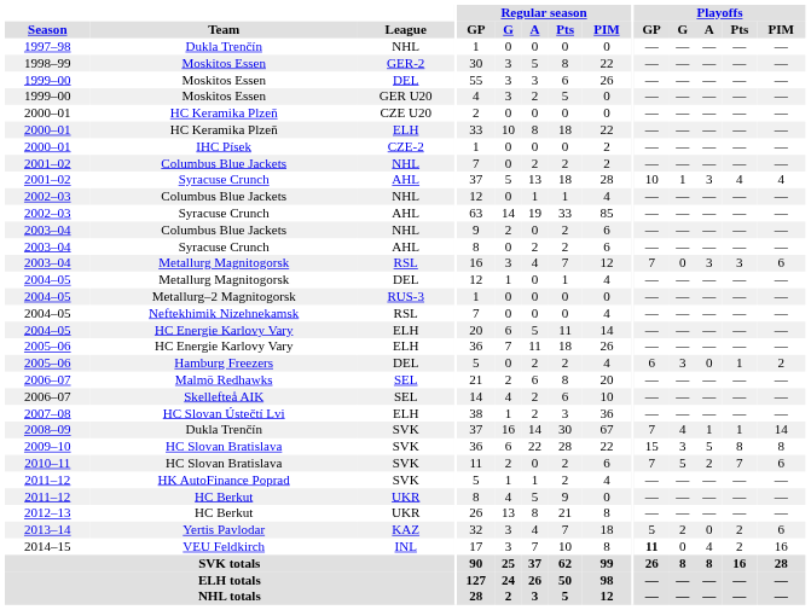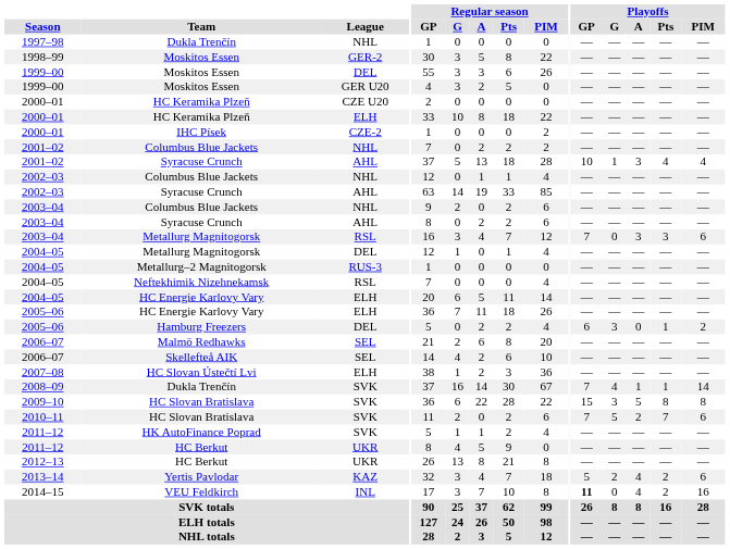 <table border="0" cellpadding="1" cellspacing="0" style="text-align:center; width:60em">
 <tr bgcolor="#e0e0e0">
 <th colspan="3" bgcolor="#ffffff"></th>
 <th rowspan="100" bgcolor="#ffffff"></th>
 <th colspan="5"><a href='#'>Regular season</a></th>
 <th rowspan="100" bgcolor="#ffffff"></th>
 <th colspan="5"><a href='#'>Playoffs</a></th>
 </tr>
 <tr bgcolor="#e0e0e0">
 <th><a href='#'>Season</a></th>
 <th>Team</th>
 <th>League</th>
 <th>GP</th>
 <th><a href='#'>G</a></th>
 <th><a href='#'>A</a></th>
 <th><a href='#'>Pts</a></th>
 <th><a href='#'>PIM</a></th>
 <th>GP</th>
 <th>G</th>
 <th>A</th>
 <th>Pts</th>
 <th>PIM</th>
 </tr>
 <tr>
 <td><a href='#'>1997–98</a></td>
 <td><a href='#'>Dukla Trenčín</a></td>
 <td>NHL</td>
 <td>1</td>
 <td>0</td>
 <td>0</td>
 <td>0</td>
 <td>0</td>
 <td>—</td>
 <td>—</td>
 <td>—</td>
 <td>—</td>
 <td>—</td>
 </tr>
 <tr bgcolor="#f0f0f0">
 <td>1998–99</td>
 <td><a href='#'>Moskitos Essen</a></td>
 <td><a href='#'>GER-2</a></td>
 <td>30</td>
 <td>3</td>
 <td>5</td>
 <td>8</td>
 <td>22</td>
 <td>—</td>
 <td>—</td>
 <td>—</td>
 <td>—</td>
 <td>—</td>
 </tr>
 <tr>
 <td><a href='#'>1999–00</a></td>
 <td>Moskitos Essen</td>
 <td><a href='#'>DEL</a></td>
 <td>55</td>
 <td>3</td>
 <td>3</td>
 <td>6</td>
 <td>26</td>
 <td>—</td>
 <td>—</td>
 <td>—</td>
 <td>—</td>
 <td>—</td>
 </tr>
 <tr bgcolor="#f0f0f0">
 <td>1999–00</td>
 <td>Moskitos Essen</td>
 <td>GER U20</td>
 <td>4</td>
 <td>3</td>
 <td>2</td>
 <td>5</td>
 <td>0</td>
 <td>—</td>
 <td>—</td>
 <td>—</td>
 <td>—</td>
 <td>—</td>
 </tr>
 <tr>
 <td>2000–01</td>
 <td><a href='#'>HC Keramika Plzeň</a></td>
 <td>CZE U20</td>
 <td>2</td>
 <td>0</td>
 <td>0</td>
 <td>0</td>
 <td>0</td>
 <td>—</td>
 <td>—</td>
 <td>—</td>
 <td>—</td>
 <td>—</td>
 </tr>
 <tr bgcolor="#f0f0f0">
 <td><a href='#'>2000–01</a></td>
 <td>HC Keramika Plzeň</td>
 <td><a href='#'>ELH</a></td>
 <td>33</td>
 <td>10</td>
 <td>8</td>
 <td>18</td>
 <td>22</td>
 <td>—</td>
 <td>—</td>
 <td>—</td>
 <td>—</td>
 <td>—</td>
 </tr>
 <tr>
 <td><a href='#'>2000–01</a></td>
 <td><a href='#'>IHC Písek</a></td>
 <td><a href='#'>CZE-2</a></td>
 <td>1</td>
 <td>0</td>
 <td>0</td>
 <td>0</td>
 <td>2</td>
 <td>—</td>
 <td>—</td>
 <td>—</td>
 <td>—</td>
 <td>—</td>
 </tr>
 <tr bgcolor="#f0f0f0">
 <td><a href='#'>2001–02</a></td>
 <td><a href='#'>Columbus Blue Jackets</a></td>
 <td><a href='#'>NHL</a></td>
 <td>7</td>
 <td>0</td>
 <td>2</td>
 <td>2</td>
 <td>2</td>
 <td>—</td>
 <td>—</td>
 <td>—</td>
 <td>—</td>
 <td>—</td>
 </tr>
 <tr>
 <td><a href='#'>2001–02</a></td>
 <td><a href='#'>Syracuse Crunch</a></td>
 <td><a href='#'>AHL</a></td>
 <td>37</td>
 <td>5</td>
 <td>13</td>
 <td>18</td>
 <td>28</td>
 <td>10</td>
 <td>1</td>
 <td>3</td>
 <td>4</td>
 <td>4</td>
 </tr>
 <tr bgcolor="#f0f0f0">
 <td><a href='#'>2002–03</a></td>
 <td>Columbus Blue Jackets</td>
 <td>NHL</td>
 <td>12</td>
 <td>0</td>
 <td>1</td>
 <td>1</td>
 <td>4</td>
 <td>—</td>
 <td>—</td>
 <td>—</td>
 <td>—</td>
 <td>—</td>
 </tr>
 <tr>
 <td><a href='#'>2002–03</a></td>
 <td>Syracuse Crunch</td>
 <td>AHL</td>
 <td>63</td>
 <td>14</td>
 <td>19</td>
 <td>33</td>
 <td>85</td>
 <td>—</td>
 <td>—</td>
 <td>—</td>
 <td>—</td>
 <td>—</td>
 </tr>
 <tr bgcolor="#f0f0f0">
 <td><a href='#'>2003–04</a></td>
 <td>Columbus Blue Jackets</td>
 <td>NHL</td>
 <td>9</td>
 <td>2</td>
 <td>0</td>
 <td>2</td>
 <td>6</td>
 <td>—</td>
 <td>—</td>
 <td>—</td>
 <td>—</td>
 <td>—</td>
 </tr>
 <tr>
 <td><a href='#'>2003–04</a></td>
 <td>Syracuse Crunch</td>
 <td>AHL</td>
 <td>8</td>
 <td>0</td>
 <td>2</td>
 <td>2</td>
 <td>6</td>
 <td>—</td>
 <td>—</td>
 <td>—</td>
 <td>—</td>
 <td>—</td>
 </tr>
 <tr bgcolor="#f0f0f0">
 <td><a href='#'>2003–04</a></td>
 <td><a href='#'>Metallurg Magnitogorsk</a></td>
 <td><a href='#'>RSL</a></td>
 <td>16</td>
 <td>3</td>
 <td>4</td>
 <td>7</td>
 <td>12</td>
 <td>7</td>
 <td>0</td>
 <td>3</td>
 <td>3</td>
 <td>6</td>
 </tr>
 <tr>
 <td><a href='#'>2004–05</a></td>
 <td>Metallurg Magnitogorsk</td>
 <td>DEL</td>
 <td>12</td>
 <td>1</td>
 <td>0</td>
 <td>1</td>
 <td>4</td>
 <td>—</td>
 <td>—</td>
 <td>—</td>
 <td>—</td>
 <td>—</td>
 </tr>
 <tr bgcolor="#f0f0f0">
 <td><a href='#'>2004–05</a></td>
 <td>Metallurg–2 Magnitogorsk</td>
 <td><a href='#'>RUS-3</a></td>
 <td>1</td>
 <td>0</td>
 <td>0</td>
 <td>0</td>
 <td>0</td>
 <td>—</td>
 <td>—</td>
 <td>—</td>
 <td>—</td>
 <td>—</td>
 </tr>
 <tr>
 <td>2004–05</td>
 <td><a href='#'>Neftekhimik Nizehnekamsk</a></td>
 <td>RSL</td>
 <td>7</td>
 <td>0</td>
 <td>0</td>
 <td>0</td>
 <td>4</td>
 <td>—</td>
 <td>—</td>
 <td>—</td>
 <td>—</td>
 <td>—</td>
 </tr>
 <tr bgcolor="#f0f0f0">
 <td><a href='#'>2004–05</a></td>
 <td><a href='#'>HC Energie Karlovy Vary</a></td>
 <td>ELH</td>
 <td>20</td>
 <td>6</td>
 <td>5</td>
 <td>11</td>
 <td>14</td>
 <td>—</td>
 <td>—</td>
 <td>—</td>
 <td>—</td>
 <td>—</td>
 </tr>
 <tr>
 <td><a href='#'>2005–06</a></td>
 <td>HC Energie Karlovy Vary</td>
 <td>ELH</td>
 <td>36</td>
 <td>7</td>
 <td>11</td>
 <td>18</td>
 <td>26</td>
 <td>—</td>
 <td>—</td>
 <td>—</td>
 <td>—</td>
 <td>—</td>
 </tr>
 <tr bgcolor="#f0f0f0">
 <td><a href='#'>2005–06</a></td>
 <td><a href='#'>Hamburg Freezers</a></td>
 <td>DEL</td>
 <td>5</td>
 <td>0</td>
 <td>2</td>
 <td>2</td>
 <td>4</td>
 <td>6</td>
 <td>3</td>
 <td>0</td>
 <td>1</td>
 <td>2</td>
 </tr>
 <tr>
 <td><a href='#'>2006–07</a></td>
 <td><a href='#'>Malmö Redhawks</a></td>
 <td><a href='#'>SEL</a></td>
 <td>21</td>
 <td>2</td>
 <td>6</td>
 <td>8</td>
 <td>20</td>
 <td>—</td>
 <td>—</td>
 <td>—</td>
 <td>—</td>
 <td>—</td>
 </tr>
 <tr bgcolor="#f0f0f0">
 <td>2006–07</td>
 <td><a href='#'>Skellefteå AIK</a></td>
 <td>SEL</td>
 <td>14</td>
 <td>4</td>
 <td>2</td>
 <td>6</td>
 <td>10</td>
 <td>—</td>
 <td>—</td>
 <td>—</td>
 <td>—</td>
 <td>—</td>
 </tr>
 <tr>
 <td><a href='#'>2007–08</a></td>
 <td><a href='#'>HC Slovan Ústečtí Lvi</a></td>
 <td>ELH</td>
 <td>38</td>
 <td>1</td>
 <td>2</td>
 <td>3</td>
 <td>36</td>
 <td>—</td>
 <td>—</td>
 <td>—</td>
 <td>—</td>
 <td>—</td>
 </tr>
 <tr bgcolor="#f0f0f0">
 <td><a href='#'>2008–09</a></td>
 <td>Dukla Trenčín</td>
 <td>SVK</td>
 <td>37</td>
 <td>16</td>
 <td>14</td>
 <td>30</td>
 <td>67</td>
 <td>7</td>
 <td>4</td>
 <td>1</td>
 <td>1</td>
 <td>14</td>
 </tr>
 <tr>
 <td><a href='#'>2009–10</a></td>
 <td><a href='#'>HC Slovan Bratislava</a></td>
 <td>SVK</td>
 <td>36</td>
 <td>6</td>
 <td>22</td>
 <td>28</td>
 <td>22</td>
 <td>15</td>
 <td>3</td>
 <td>5</td>
 <td>8</td>
 <td>8</td>
 </tr>
 <tr bgcolor="#f0f0f0">
 <td><a href='#'>2010–11</a></td>
 <td>HC Slovan Bratislava</td>
 <td>SVK</td>
 <td>11</td>
 <td>2</td>
 <td>0</td>
 <td>2</td>
 <td>6</td>
 <td>7</td>
 <td>5</td>
 <td>2</td>
 <td>7</td>
 <td>6</td>
 </tr>
 <tr>
 <td><a href='#'>2011–12</a></td>
 <td><a href='#'>HK AutoFinance Poprad</a></td>
 <td>SVK</td>
 <td>5</td>
 <td>1</td>
 <td>1</td>
 <td>2</td>
 <td>4</td>
 <td>—</td>
 <td>—</td>
 <td>—</td>
 <td>—</td>
 <td>—</td>
 </tr>
 <tr bgcolor="#f0f0f0">
 <td><a href='#'>2011–12</a></td>
 <td><a href='#'>HC Berkut</a></td>
 <td><a href='#'>UKR</a></td>
 <td>8</td>
 <td>4</td>
 <td>5</td>
 <td>9</td>
 <td>0</td>
 <td>—</td>
 <td>—</td>
 <td>—</td>
 <td>—</td>
 <td>—</td>
 </tr>
 <tr>
 <td><a href='#'>2012–13</a></td>
 <td>HC Berkut</td>
 <td>UKR</td>
 <td>26</td>
 <td>13</td>
 <td>8</td>
 <td>21</td>
 <td>8</td>
 <td>—</td>
 <td>—</td>
 <td>—</td>
 <td>—</td>
 <td>—</td>
 </tr>
 <tr bgcolor="#f0f0f0">
 <td><a href='#'>2013–14</a></td>
 <td><a href='#'>Yertis Pavlodar</a></td>
 <td><a href='#'>KAZ</a></td>
 <td>32</td>
 <td>3</td>
 <td>4</td>
 <td>7</td>
 <td>18</td>
 <td>5</td>
 <td>2</td>
-<td>0</td>
+<td>4</td>
 <td>2</td>
 <td>6</td>
 </tr>
 <tr>
 <td>2014–15</td>
 <td><a href='#'>VEU Feldkirch</a></td>
 <td><a href='#'>INL</a></td>
 <td>17</td>
 <td>3</td>
 <td>7</td>
 <td>10</td>
 <td>8</td>
 <td><strong>11</strong></td>
 <td>0</td>
 <td>4</td>
 <td>2</td>
 <td>16</td>
 </tr>
 <tr bgcolor="#e0e0e0">
 <th colspan="3">SVK totals</th>
 <th>90</th>
 <th>25</th>
 <th>37</th>
 <th>62</th>
 <th>99</th>
 <th>26</th>
 <th>8</th>
 <th>8</th>
 <th>16</th>
 <th>28</th>
 </tr>
 <tr bgcolor="#e0e0e0">
 <th colspan="3">ELH totals</th>
 <th>127</th>
 <th>24</th>
 <th>26</th>
 <th>50</th>
 <th>98</th>
 <th>—</th>
 <th>—</th>
 <th>—</th>
 <th>—</th>
 <th>—</th>
 </tr>
 <tr bgcolor="#e0e0e0">
 <th colspan="3">NHL totals</th>
 <th>28</th>
 <th>2</th>
 <th>3</th>
 <th>5</th>
 <th>12</th>
 <th>—</th>
 <th>—</th>
 <th>—</th>
 <th>—</th>
 <th>—</th>
 </tr>
 </table>
